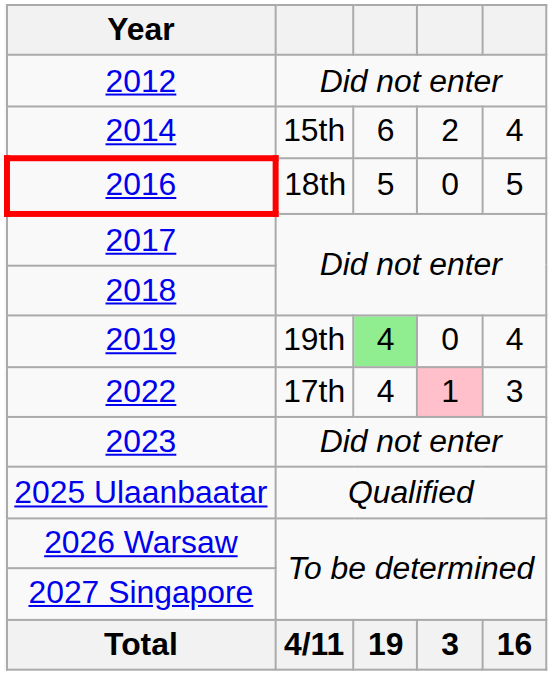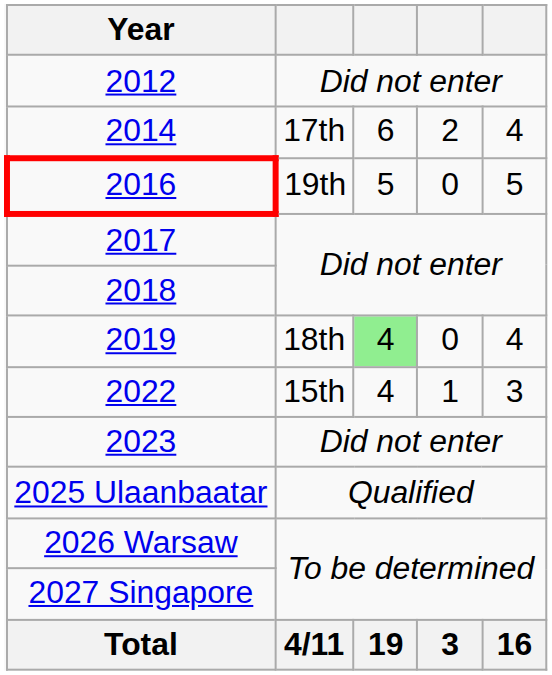 <table class="wikitable" style="text-align: center;">
 <tr>
 <th>Year</th>
 <th></th>
 <th width=25px></th>
 <th width=25px></th>
 <th width=25px></th>
 </tr>
 <tr>
 <td> <a href='#'>2012</a></td>
 <td colspan=4><em>Did not enter</em></td>
 </tr>
 <tr>
 <td> <a href='#'>2014</a></td>
-<td>15th</td>
+<td>17th</td>
 <td>6</td>
 <td>2</td>
 <td>4</td>
 </tr>
 <tr>
 <td style="border: 3px solid red"> <a href='#'>2016</a></td>
-<td>18th</td>
+<td>19th</td>
 <td>5</td>
 <td>0</td>
 <td>5</td>
 </tr>
 <tr>
 <td> <a href='#'>2017</a></td>
 <td rowspan=2 colspan=4><em>Did not enter</em></td>
 </tr>
 <tr>
 <td> <a href='#'>2018</a></td>
 </tr>
 <tr>
 <td> <a href='#'>2019</a></td>
-<td>19th</td>
+<td>18th</td>
 <td style="background: lightgreen;">4</td>
 <td>0</td>
 <td>4</td>
 </tr>
 <tr>
 <td> <a href='#'>2022</a></td>
-<td>17th</td>
+<td>15th</td>
 <td>4</td>
-<td style="background: pink;">1</td>
+<td>1</td>
 <td>3</td>
 </tr>
 <tr>
 <td> <a href='#'>2023</a></td>
 <td colspan=4><em>Did not enter</em></td>
 </tr>
 <tr>
 <td> <a href='#'>2025 Ulaanbaatar</a></td>
 <td colspan=4><em>Qualified</em></td>
 </tr>
 <tr>
 <td> <a href='#'>2026 Warsaw</a></td>
 <td rowspan=2 colspan=4><em>To be determined</em></td>
 </tr>
 <tr>
 <td> <a href='#'>2027 Singapore</a></td>
 </tr>
 <tr>
 <th>Total</th>
 <th>4/11</th>
 <th>19</th>
 <th>3</th>
 <th>16</th>
 </tr>
 </table>
